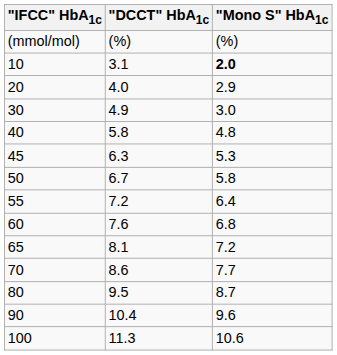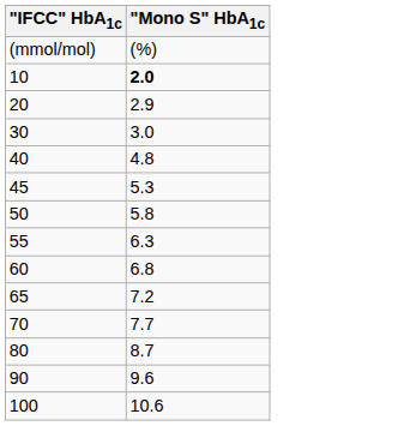 <table class="wikitable collapsible collapsed">
 <tr>
 <th>"IFCC" HbA<sub>1c</sub></th>
-<th>"DCCT" HbA<sub>1c</sub></th>
 <th>"Mono S" HbA<sub>1c</sub></th>
 </tr>
 <tr>
 <td>(mmol/mol)</td>
 <td>(%)</td>
-<td>(%)</td>
 </tr>
 <tr>
 <td>10</td>
-<td>3.1</td>
 <td><strong>2.0</strong></td>
 </tr>
 <tr>
 <td>20</td>
-<td>4.0</td>
 <td>2.9</td>
 </tr>
 <tr>
 <td>30</td>
-<td>4.9</td>
 <td>3.0</td>
 </tr>
 <tr>
 <td>40</td>
-<td>5.8</td>
 <td>4.8</td>
 </tr>
 <tr>
 <td>45</td>
-<td>6.3</td>
 <td>5.3</td>
 </tr>
 <tr>
 <td>50</td>
-<td>6.7</td>
 <td>5.8</td>
 </tr>
 <tr>
 <td>55</td>
-<td>7.2</td>
-<td>6.4</td>
+<td>6.3</td>
 </tr>
 <tr>
 <td>60</td>
-<td>7.6</td>
 <td>6.8</td>
 </tr>
 <tr>
 <td>65</td>
-<td>8.1</td>
 <td>7.2</td>
 </tr>
 <tr>
 <td>70</td>
-<td>8.6</td>
 <td>7.7</td>
 </tr>
 <tr>
 <td>80</td>
-<td>9.5</td>
 <td>8.7</td>
 </tr>
 <tr>
 <td>90</td>
-<td>10.4</td>
 <td>9.6</td>
 </tr>
 <tr>
 <td>100</td>
-<td>11.3</td>
 <td>10.6</td>
 </tr>
 </table>
